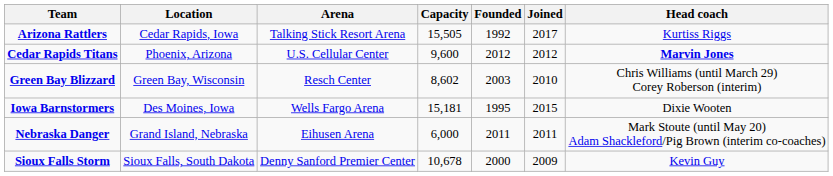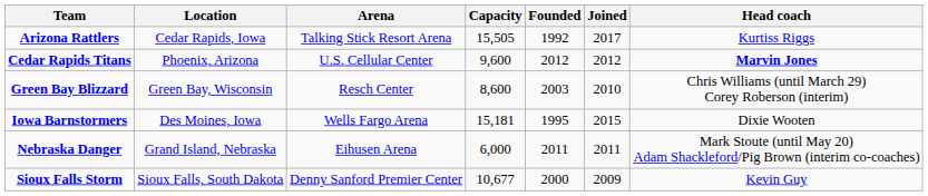 <table class="wikitable" style="text-align:center">
 <tr>
 <th>Team</th>
 <th>Location</th>
 <th>Arena</th>
 <th>Capacity</th>
 <th>Founded</th>
 <th>Joined</th>
 <th>Head coach</th>
 </tr>
 <tr>
 <td><strong><a href='#'>Arizona Rattlers</a></strong></td>
 <td><a href='#'>Cedar Rapids, Iowa</a></td>
 <td><a href='#'>Talking Stick Resort Arena</a></td>
 <td>15,505</td>
 <td>1992</td>
 <td>2017</td>
 <td><a href='#'>Kurtiss Riggs</a></td>
 </tr>
 <tr>
 <td><strong><a href='#'>Cedar Rapids Titans</a></strong></td>
 <td><a href='#'>Phoenix, Arizona</a></td>
 <td><a href='#'>U.S. Cellular Center</a></td>
 <td>9,600</td>
 <td>2012</td>
 <td>2012</td>
 <td><strong><a href='#'>Marvin Jones</a></strong></td>
 </tr>
 <tr>
 <td><strong><a href='#'>Green Bay Blizzard</a></strong></td>
 <td><a href='#'>Green Bay, Wisconsin</a></td>
 <td><a href='#'>Resch Center</a></td>
-<td>8,602</td>
+<td>8,600</td>
 <td>2003</td>
 <td>2010</td>
 <td>Chris Williams (until March 29)<br>Corey Roberson (interim)</td>
 </tr>
 <tr>
 <td><strong><a href='#'>Iowa Barnstormers</a></strong></td>
 <td><a href='#'>Des Moines, Iowa</a></td>
 <td><a href='#'>Wells Fargo Arena</a></td>
 <td>15,181</td>
 <td>1995</td>
 <td>2015</td>
 <td>Dixie Wooten</td>
 </tr>
 <tr>
 <td><strong><a href='#'>Nebraska Danger</a></strong></td>
 <td><a href='#'>Grand Island, Nebraska</a></td>
 <td><a href='#'>Eihusen Arena</a></td>
 <td>6,000</td>
 <td>2011</td>
 <td>2011</td>
 <td>Mark Stoute (until May 20)<br><a href='#'>Adam Shackleford</a>/Pig Brown (interim co-coaches)</td>
 </tr>
 <tr>
 <td><strong><a href='#'>Sioux Falls Storm</a></strong></td>
 <td><a href='#'>Sioux Falls, South Dakota</a></td>
 <td><a href='#'>Denny Sanford Premier Center</a></td>
-<td>10,678</td>
+<td>10,677</td>
 <td>2000</td>
 <td>2009</td>
 <td><a href='#'>Kevin Guy</a></td>
 </tr>
 </table>
